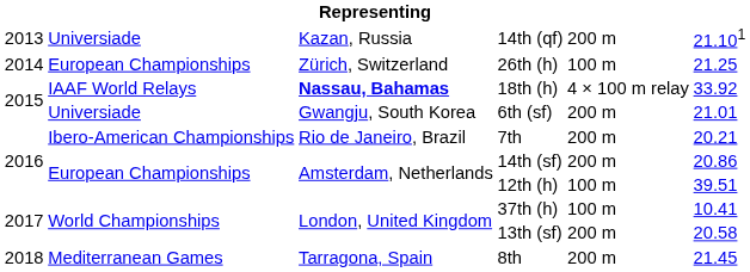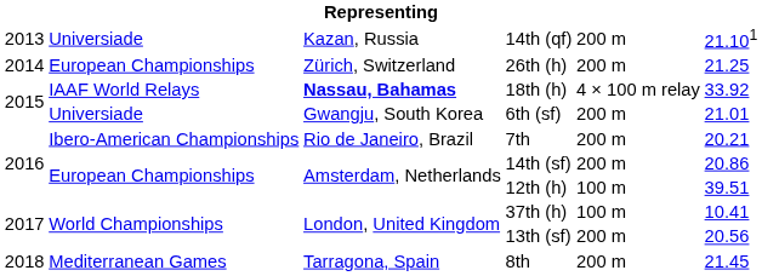 <table>
 <tr>
 <th colspan="6">Representing </th>
 </tr>
 <tr>
 <td>2013</td>
 <td><a href='#'>Universiade</a></td>
 <td><a href='#'>Kazan</a>, Russia</td>
 <td>14th (qf)</td>
 <td>200 m</td>
 <td><a href='#'>21.10</a><sup>1</sup></td>
 </tr>
 <tr>
 <td>2014</td>
 <td><a href='#'>European Championships</a></td>
 <td><a href='#'>Zürich</a>, Switzerland</td>
 <td>26th (h)</td>
-<td>100 m</td>
+<td>200 m</td>
 <td><a href='#'>21.25</a></td>
 </tr>
 <tr>
 <td rowspan=2>2015</td>
 <td><a href='#'>IAAF World Relays</a></td>
 <td><strong><a href='#'>Nassau, Bahamas</a></strong></td>
 <td>18th (h)</td>
 <td>4 × 100 m relay</td>
 <td><a href='#'>33.92</a></td>
 </tr>
 <tr>
 <td><a href='#'>Universiade</a></td>
 <td><a href='#'>Gwangju</a>, South Korea</td>
 <td>6th (sf)</td>
 <td>200 m</td>
 <td><a href='#'>21.01</a></td>
 </tr>
 <tr>
 <td rowspan=3>2016</td>
 <td><a href='#'>Ibero-American Championships</a></td>
 <td><a href='#'>Rio de Janeiro</a>, Brazil</td>
 <td>7th</td>
 <td>200 m</td>
 <td><a href='#'>20.21</a></td>
 </tr>
 <tr>
 <td rowspan=2><a href='#'>European Championships</a></td>
 <td rowspan=2><a href='#'>Amsterdam</a>, Netherlands</td>
 <td>14th (sf)</td>
 <td>200 m</td>
 <td><a href='#'>20.86</a></td>
 </tr>
 <tr>
 <td>12th (h)</td>
 <td>100 m</td>
 <td><a href='#'>39.51</a></td>
 </tr>
 <tr>
 <td rowspan=2>2017</td>
 <td rowspan=2><a href='#'>World Championships</a></td>
 <td rowspan=2><a href='#'>London</a>, <a href='#'>United Kingdom</a></td>
 <td>37th (h)</td>
 <td>100 m</td>
 <td><a href='#'>10.41</a></td>
 </tr>
 <tr>
 <td>13th (sf)</td>
 <td>200 m</td>
-<td><a href='#'>20.58</a></td>
+<td><a href='#'>20.56</a></td>
 </tr>
 <tr>
 <td>2018</td>
 <td><a href='#'>Mediterranean Games</a></td>
 <td><a href='#'>Tarragona, Spain</a></td>
 <td>8th</td>
 <td>200 m</td>
 <td><a href='#'>21.45</a></td>
 </tr>
 </table>
